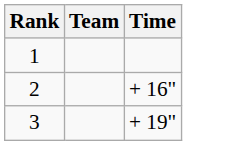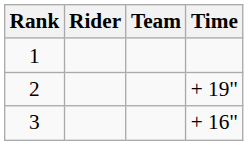 <table class="wikitable">
 <tr>
 <th scope="col">Rank</th>
+<th scope="col">Rider</th>
 <th scope="col">Team</th>
 <th scope="col">Time</th>
 </tr>
 <tr>
 <td style="text-align:center;">1</td>
 <td></td>
+<td></td>
 <td style="text-align:right;"></td>
 </tr>
 <tr>
 <td style="text-align:center;">2</td>
 <td></td>
-<td style="text-align:right;">+ 16"</td>
+<td></td>
+<td style="text-align:right;">+ 19"</td>
 </tr>
 <tr>
 <td style="text-align:center;">3</td>
 <td></td>
-<td style="text-align:right;">+ 19"</td>
+<td></td>
+<td style="text-align:right;">+ 16"</td>
 </tr>
 </table>
